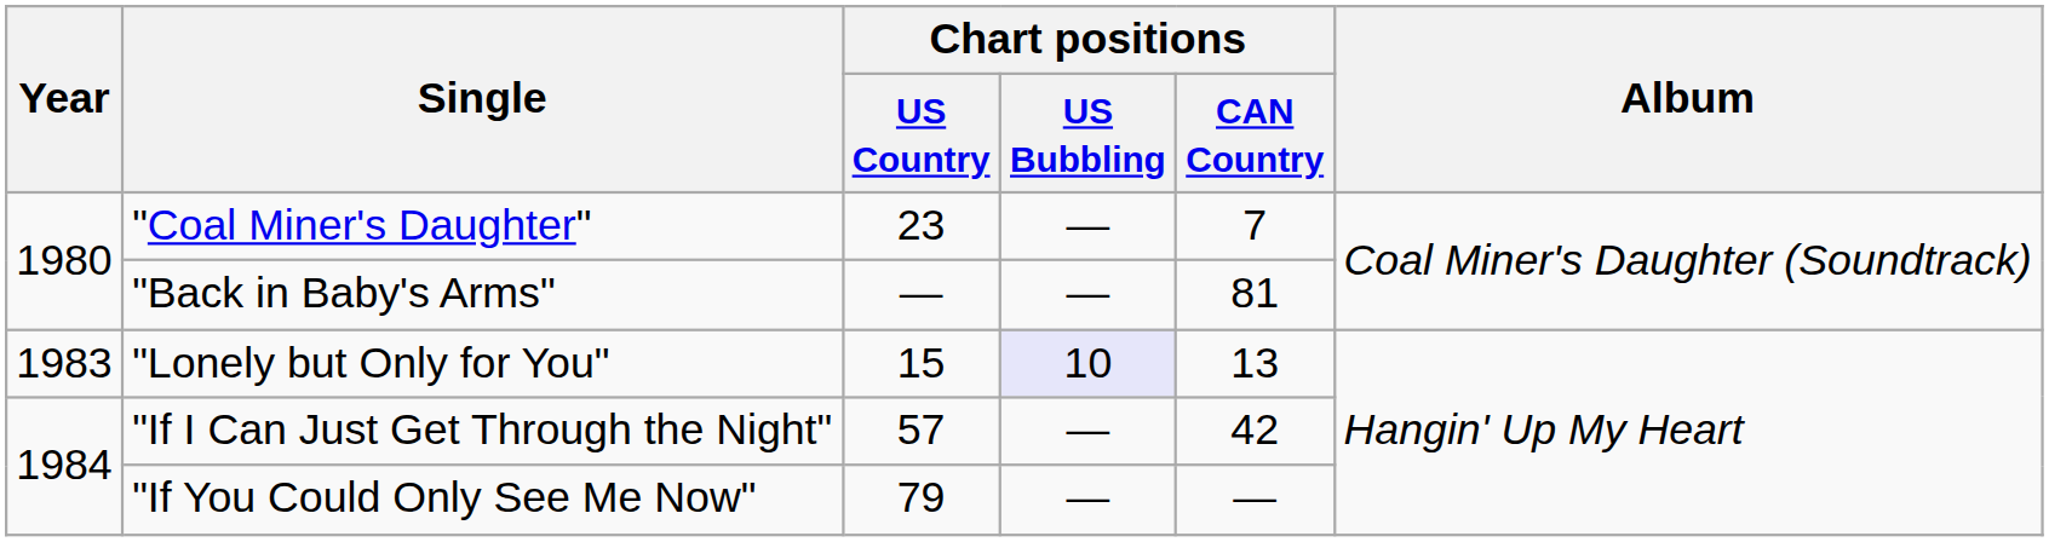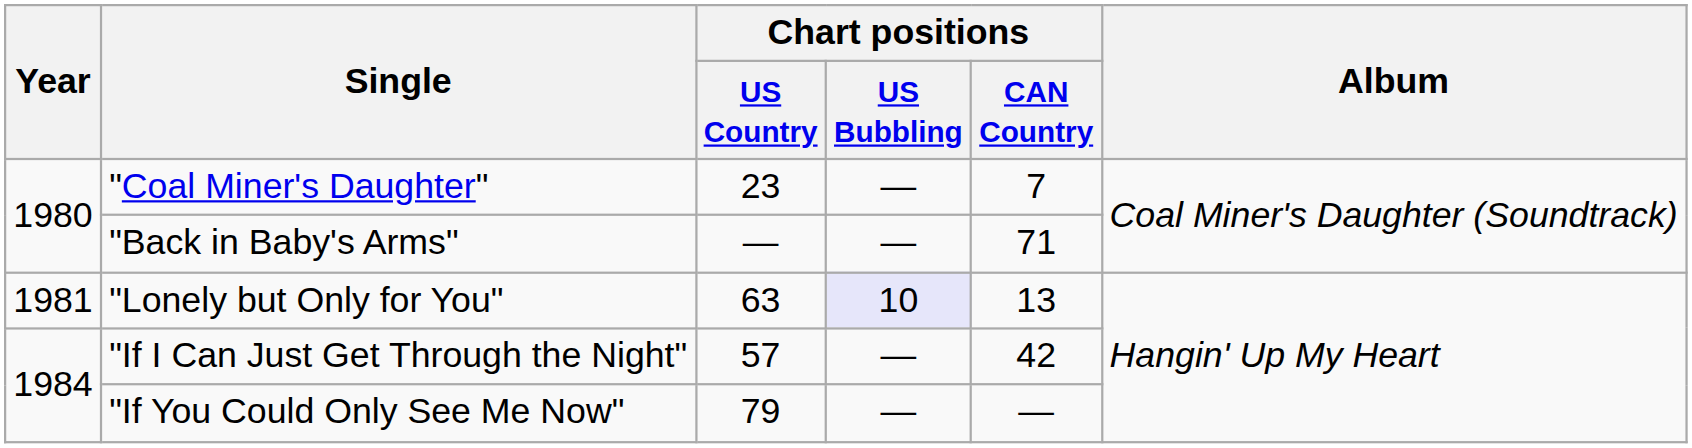 <table class="wikitable sortable">
 <tr>
 <th rowspan="2">Year</th>
 <th rowspan="2">Single</th>
 <th colspan="3">Chart positions</th>
 <th rowspan="2">Album</th>
 </tr>
 <tr>
 <th style="width:50px;"><small><a href='#'>US Country</a></small></th>
 <th style="width:50px;"><small><a href='#'>US Bubbling</a></small></th>
 <th style="width:50px;"><small><a href='#'>CAN Country</a></small></th>
 </tr>
 <tr>
 <td rowspan="2">1980</td>
 <td>"<a href='#'>Coal Miner's Daughter</a>"</td>
 <td style="text-align:center;">23</td>
 <td style="text-align:center;">—</td>
 <td style="text-align:center;">7</td>
 <td rowspan="2"><em>Coal Miner's Daughter (Soundtrack)</em></td>
 </tr>
 <tr>
 <td>"Back in Baby's Arms"</td>
 <td style="text-align:center;">—</td>
 <td style="text-align:center;">—</td>
-<td style="text-align:center;">81</td>
+<td style="text-align:center;">71</td>
 </tr>
 <tr>
-<td>1983</td>
+<td>1981</td>
 <td>"Lonely but Only for You"</td>
-<td style="text-align:center;">15</td>
+<td style="text-align:center;">63</td>
 <td style="background: lavender; text-align:center;">10</td>
 <td style="text-align:center;">13</td>
 <td rowspan="3"><em>Hangin' Up My Heart</em></td>
 </tr>
 <tr>
 <td rowspan="2">1984</td>
 <td>"If I Can Just Get Through the Night"</td>
 <td style="text-align:center;">57</td>
 <td style="text-align:center;">—</td>
 <td style="text-align:center;">42</td>
 </tr>
 <tr>
 <td>"If You Could Only See Me Now"</td>
 <td style="text-align:center;">79</td>
 <td style="text-align:center;">—</td>
 <td style="text-align:center;">—</td>
 </tr>
 </table>
